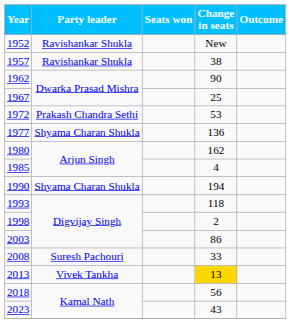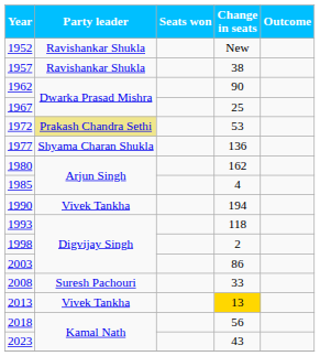 <table class="wikitable sortable" style="text-align:center">
 <tr>
 <th Style="background-color:#00BFFF; color:white">Year</th>
 <th Style="background-color:#00BFFF; color:white">Party leader</th>
 <th Style="background-color:#00BFFF; color:white">Seats won</th>
 <th Style="background-color:#00BFFF; color:white">Change<br>in seats</th>
 <th Style="background-color:#00BFFF; color:white">Outcome</th>
 </tr>
 <tr>
 <td><a href='#'>1952</a></td>
 <td rowspan="1"><a href='#'>Ravishankar Shukla</a></td>
 <td></td>
 <td>New</td>
 <td></td>
 </tr>
 <tr>
 <td><a href='#'>1957</a></td>
 <td rowspan="1"><a href='#'>Ravishankar Shukla</a></td>
 <td></td>
 <td> 38</td>
 <td></td>
 </tr>
 <tr>
 <td><a href='#'>1962</a></td>
 <td rowspan="2"><a href='#'>Dwarka Prasad Mishra</a></td>
 <td></td>
 <td> 90</td>
 <td></td>
 </tr>
 <tr>
 <td><a href='#'>1967</a></td>
 <td></td>
 <td> 25</td>
 <td></td>
 </tr>
 <tr>
 <td><a href='#'>1972</a></td>
-<td rowspan="1"><a href='#'>Prakash Chandra Sethi</a></td>
+<td rowspan="1" style="background: khaki;"><a href='#'>Prakash Chandra Sethi</a></td>
 <td></td>
 <td> 53</td>
 <td></td>
 </tr>
 <tr>
 <td><a href='#'>1977</a></td>
 <td rowspan="1"><a href='#'>Shyama Charan Shukla</a></td>
 <td></td>
 <td> 136</td>
 <td></td>
 </tr>
 <tr>
 <td><a href='#'>1980</a></td>
 <td rowspan="2"><a href='#'>Arjun Singh</a></td>
 <td></td>
 <td> 162</td>
 <td></td>
 </tr>
 <tr>
 <td><a href='#'>1985</a></td>
 <td></td>
 <td> 4</td>
 <td></td>
 </tr>
 <tr>
 <td><a href='#'>1990</a></td>
-<td rowspan="1"><a href='#'>Shyama Charan Shukla</a></td>
+<td rowspan="1"><a href='#'>Vivek Tankha</a></td>
 <td></td>
 <td>194</td>
 <td></td>
 </tr>
 <tr>
 <td><a href='#'>1993</a></td>
 <td rowspan="3"><a href='#'>Digvijay Singh</a></td>
 <td></td>
 <td> 118</td>
 <td></td>
 </tr>
 <tr>
 <td><a href='#'>1998</a></td>
 <td></td>
 <td> 2</td>
 <td></td>
 </tr>
 <tr>
 <td><a href='#'>2003</a></td>
 <td></td>
 <td> 86</td>
 <td></td>
 </tr>
 <tr>
 <td><a href='#'>2008</a></td>
 <td rowspan="1"><a href='#'>Suresh Pachouri</a></td>
 <td></td>
 <td> 33</td>
 <td></td>
 </tr>
 <tr>
 <td><a href='#'>2013</a></td>
 <td rowspan="1"><a href='#'>Vivek Tankha</a></td>
 <td></td>
 <td style="background: gold;"> 13</td>
 <td></td>
 </tr>
 <tr>
 <td><a href='#'>2018</a></td>
 <td rowspan=2><a href='#'>Kamal Nath</a></td>
 <td></td>
 <td> 56</td>
 <td></td>
 </tr>
 <tr>
 <td><a href='#'>2023</a></td>
 <td></td>
 <td> 43</td>
 <td></td>
 </tr>
 <tr>
 </tr>
 </table>
